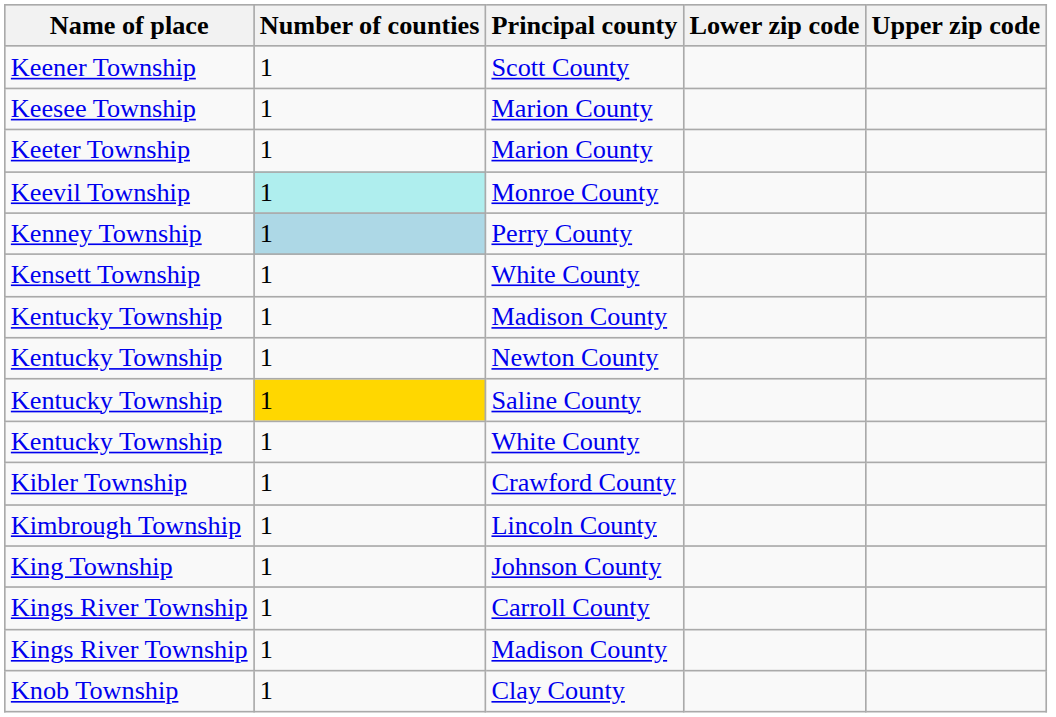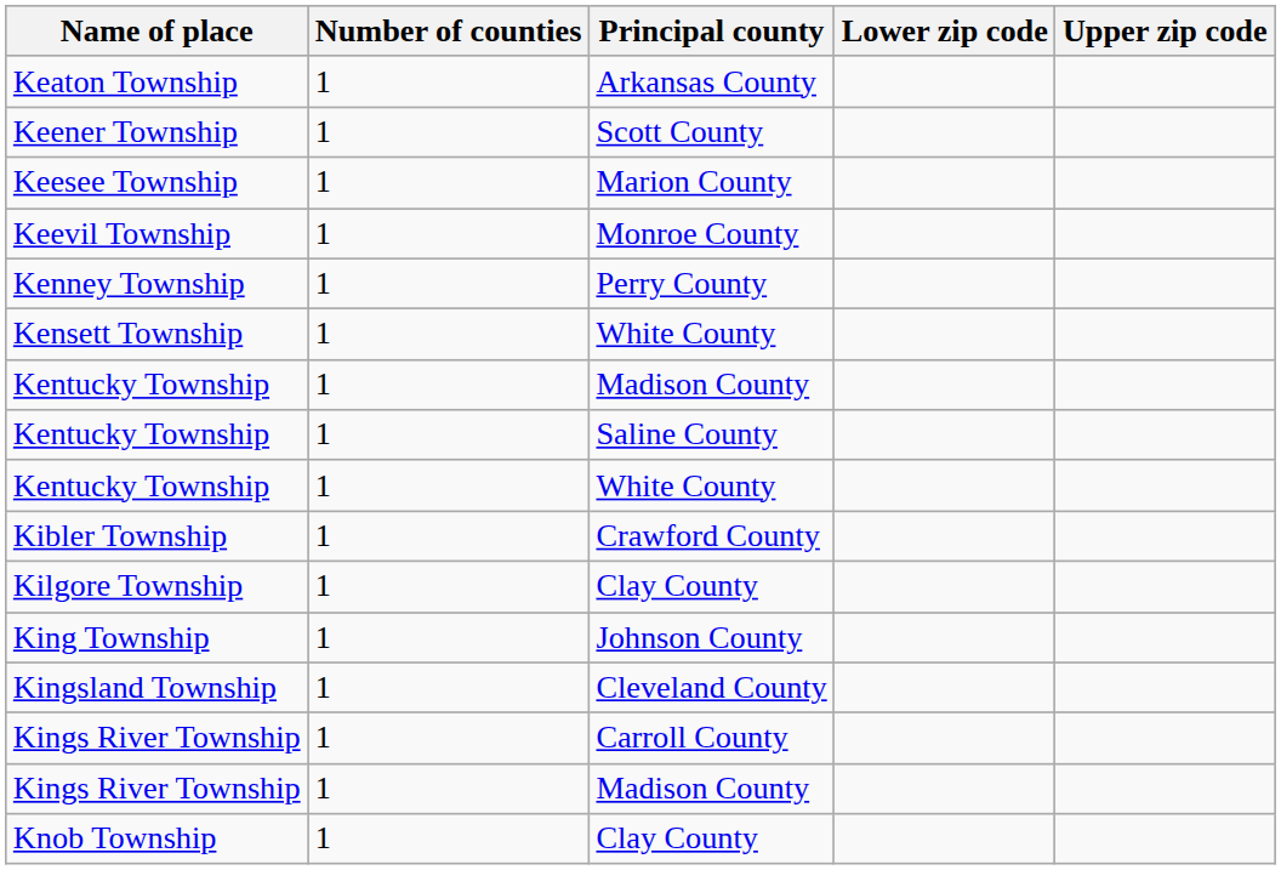 <table class="wikitable">
 <tr>
 <th>Name of place</th>
 <th>Number of counties</th>
 <th>Principal county</th>
 <th>Lower zip code</th>
 <th>Upper zip code</th>
+</tr>
+<tr>
+<td><a href='#'>Keaton Township</a></td>
+<td>1</td>
+<td><a href='#'>Arkansas County</a></td>
+<td> </td>
+<td> </td>
 </tr>
 <tr>
 <td><a href='#'>Keener Township</a></td>
 <td>1</td>
 <td><a href='#'>Scott County</a></td>
 <td> </td>
 <td> </td>
 </tr>
 <tr>
 <td><a href='#'>Keesee Township</a></td>
 <td>1</td>
 <td><a href='#'>Marion County</a></td>
 <td> </td>
 <td> </td>
 </tr>
 <tr>
-<td><a href='#'>Keeter Township</a></td>
+<td><a href='#'>Keevil Township</a></td>
 <td>1</td>
-<td><a href='#'>Marion County</a></td>
-<td> </td>
-<td> </td>
-</tr>
-<tr>
-<td><a href='#'>Keevil Township</a></td>
-<td style="background: paleturquoise;">1</td>
 <td><a href='#'>Monroe County</a></td>
 <td> </td>
 <td> </td>
 </tr>
 <tr>
 <td><a href='#'>Kenney Township</a></td>
-<td style="background: lightblue;">1</td>
+<td>1</td>
 <td><a href='#'>Perry County</a></td>
 <td> </td>
 <td> </td>
 </tr>
 <tr>
 <td><a href='#'>Kensett Township</a></td>
 <td>1</td>
 <td><a href='#'>White County</a></td>
 <td> </td>
 <td> </td>
 </tr>
 <tr>
 <td><a href='#'>Kentucky Township</a></td>
 <td>1</td>
 <td><a href='#'>Madison County</a></td>
 <td> </td>
 <td> </td>
 </tr>
 <tr>
 <td><a href='#'>Kentucky Township</a></td>
 <td>1</td>
-<td><a href='#'>Newton County</a></td>
-<td> </td>
-<td> </td>
-</tr>
-<tr>
-<td><a href='#'>Kentucky Township</a></td>
-<td style="background: gold;">1</td>
 <td><a href='#'>Saline County</a></td>
 <td> </td>
 <td> </td>
 </tr>
 <tr>
 <td><a href='#'>Kentucky Township</a></td>
 <td>1</td>
 <td><a href='#'>White County</a></td>
 <td> </td>
 <td> </td>
 </tr>
 <tr>
 <td><a href='#'>Kibler Township</a></td>
 <td>1</td>
 <td><a href='#'>Crawford County</a></td>
 <td> </td>
 <td> </td>
 </tr>
 <tr>
-<td><a href='#'>Kimbrough Township</a></td>
+<td><a href='#'>Kilgore Township</a></td>
 <td>1</td>
-<td><a href='#'>Lincoln County</a></td>
+<td><a href='#'>Clay County</a></td>
 <td> </td>
 <td> </td>
 </tr>
 <tr>
 <td><a href='#'>King Township</a></td>
 <td>1</td>
 <td><a href='#'>Johnson County</a></td>
+<td> </td>
+<td> </td>
+</tr>
+<tr>
+<td><a href='#'>Kingsland Township</a></td>
+<td>1</td>
+<td><a href='#'>Cleveland County</a></td>
 <td> </td>
 <td> </td>
 </tr>
 <tr>
 <td><a href='#'>Kings River Township</a></td>
 <td>1</td>
 <td><a href='#'>Carroll County</a></td>
 <td> </td>
 <td> </td>
 </tr>
 <tr>
 <td><a href='#'>Kings River Township</a></td>
 <td>1</td>
 <td><a href='#'>Madison County</a></td>
 <td> </td>
 <td> </td>
 </tr>
 <tr>
 <td><a href='#'>Knob Township</a></td>
 <td>1</td>
 <td><a href='#'>Clay County</a></td>
 <td> </td>
 <td> </td>
 </tr>
 </table>
